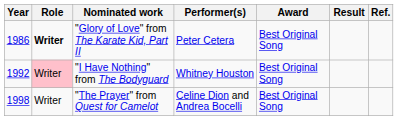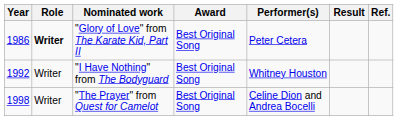 <table class="wikitable sortable">
 <tr>
 <th scope="col">Year</th>
 <th scope="col" style="width:80px">Role</th>
 <th scope="col" style="width:300px">Nominated work</th>
+<th scope="col" style="width:220px">Award</th>
 <th scope="col" style="width:180px">Performer(s)</th>
-<th scope="col" style="width:220px">Award</th>
 <th scope="col" style="width:65px">Result</th>
 <th scope="col" class="unsortable">Ref.</th>
 </tr>
 <tr>
 <td><a href='#'>1986</a></td>
 <td><strong>Writer</strong></td>
 <td>"<a href='#'>Glory of Love</a>" from <em><a href='#'>The Karate Kid, Part II</a></em></td>
+<td><a href='#'>Best Original Song</a></td>
 <td><a href='#'>Peter Cetera</a></td>
-<td><a href='#'>Best Original Song</a></td>
 <td></td>
 <td style="text-align:center"></td>
 </tr>
 <tr>
 <td><a href='#'>1992</a></td>
-<td style="background: pink;">Writer</td>
+<td>Writer</td>
 <td>"<a href='#'>I Have Nothing</a>" from <em><a href='#'>The Bodyguard</a></em></td>
+<td><a href='#'>Best Original Song</a></td>
 <td><a href='#'>Whitney Houston</a></td>
-<td><a href='#'>Best Original Song</a></td>
 <td></td>
 <td style="text-align:center"></td>
 </tr>
 <tr>
 <td><a href='#'>1998</a></td>
 <td>Writer</td>
 <td>"<a href='#'>The Prayer</a>" from <em><a href='#'>Quest for Camelot</a></em></td>
+<td><a href='#'>Best Original Song</a></td>
 <td><a href='#'>Celine Dion</a> and <a href='#'>Andrea Bocelli</a></td>
-<td><a href='#'>Best Original Song</a></td>
 <td></td>
 <td style="text-align:center"></td>
 </tr>
 </table>
